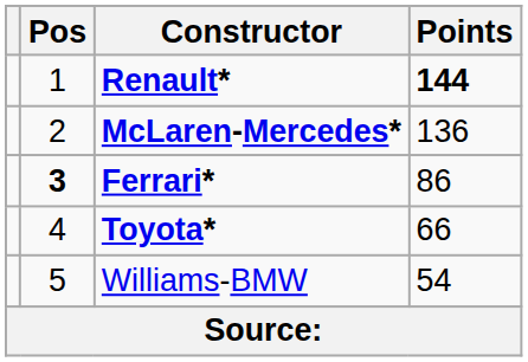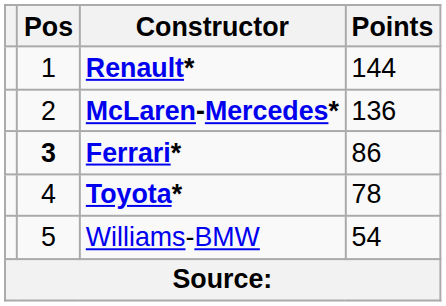 <table class="wikitable" style="font-size: 85%;">
 <tr>
 <th></th>
 <th>Pos</th>
 <th>Constructor</th>
 <th>Points</th>
 </tr>
 <tr>
 <td></td>
 <td align="center">1</td>
 <td> <strong><a href='#'>Renault</a>*</strong></td>
-<td><strong>144</strong></td>
+<td>144</td>
 </tr>
 <tr>
 <td></td>
 <td align="center">2</td>
 <td> <strong><a href='#'>McLaren</a>-<a href='#'>Mercedes</a>*</strong></td>
 <td>136</td>
 </tr>
 <tr>
 <td></td>
 <td align="center"><strong>3</strong></td>
 <td> <strong><a href='#'>Ferrari</a>*</strong></td>
 <td>86</td>
 </tr>
 <tr>
 <td></td>
 <td align="center">4</td>
 <td> <strong><a href='#'>Toyota</a>*</strong></td>
-<td>66</td>
+<td>78</td>
 </tr>
 <tr>
 <td></td>
 <td align="center">5</td>
 <td> <a href='#'>Williams</a>-<a href='#'>BMW</a></td>
 <td>54</td>
 </tr>
 <tr>
 <th colspan=4>Source: </th>
 </tr>
 </table>
